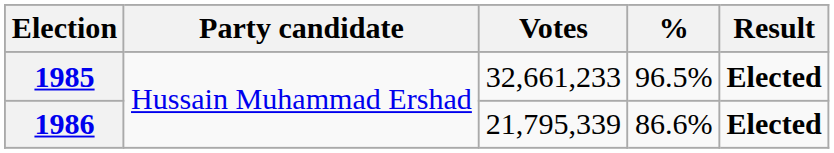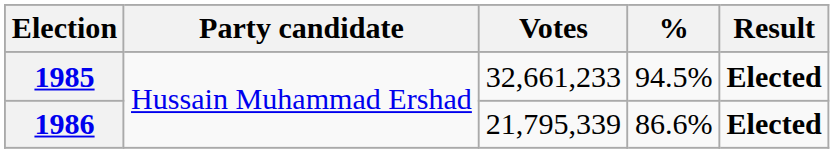 <table class=wikitable style=text-align:center>
 <tr>
 <th><strong>Election</strong></th>
 <th>Party candidate</th>
 <th><strong>Votes</strong></th>
 <th><strong>%</strong></th>
 <th><strong>Result</strong></th>
 </tr>
 <tr>
 <th><a href='#'>1985</a> </th>
 <td rowspan="2"><a href='#'>Hussain Muhammad Ershad</a></td>
 <td>32,661,233</td>
-<td>96.5%</td>
+<td>94.5%</td>
 <td><strong>Elected</strong> </td>
 </tr>
 <tr>
 <th><a href='#'>1986</a></th>
 <td>21,795,339</td>
 <td>86.6%</td>
 <td><strong>Elected</strong> </td>
 </tr>
 </table>
